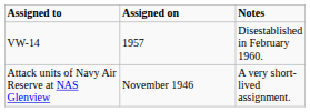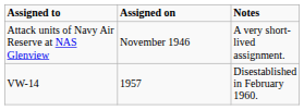 <table class="wikitable" style="width: 70%;">
 <tr>
 <td style="width: 200px;"><strong>Assigned to</strong></td>
 <td style="width: 200px;"><strong>Assigned on</strong></td>
 <td><strong>Notes</strong></td>
 </tr>
 <tr>
+<td>Attack units of Navy Air Reserve at <a href='#'>NAS Glenview</a></td>
+<td>November 1946</td>
+<td>A very short-lived assignment.</td>
+</tr>
+<tr>
 <td>VW-14</td>
 <td>1957</td>
 <td>Disestablished in February 1960.</td>
 </tr>
-<tr>
-<td>Attack units of Navy Air Reserve at <a href='#'>NAS Glenview</a></td>
-<td>November 1946</td>
-<td>A very short-lived assignment.</td>
-</tr>
 </table>
